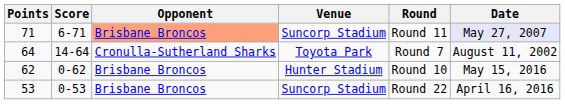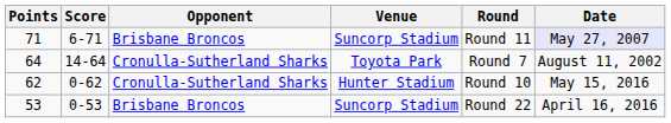 <table class="wikitable" style="text-align: center; font-size:100%">
 <tr>
 <th>Points</th>
 <th>Score</th>
 <th>Opponent</th>
 <th>Venue</th>
 <th>Round</th>
 <th>Date</th>
 </tr>
 <tr>
 <td>71</td>
 <td>6-71</td>
-<td align=left style="background: lightsalmon;"> <a href='#'>Brisbane Broncos</a></td>
+<td align=left> <a href='#'>Brisbane Broncos</a></td>
 <td><a href='#'>Suncorp Stadium</a></td>
 <td>Round 11</td>
 <td style="background: lavender;">May 27, 2007</td>
 </tr>
 <tr>
 <td>64</td>
 <td>14-64</td>
 <td align=left> <a href='#'>Cronulla-Sutherland Sharks</a></td>
 <td><a href='#'>Toyota Park</a></td>
 <td>Round 7</td>
 <td>August 11, 2002</td>
 </tr>
 <tr>
 <td>62</td>
 <td>0-62</td>
-<td align=left> <a href='#'>Brisbane Broncos</a></td>
+<td align=left> <a href='#'>Cronulla-Sutherland Sharks</a></td>
 <td><a href='#'>Hunter Stadium</a></td>
 <td>Round 10</td>
 <td>May 15, 2016</td>
 </tr>
 <tr>
 <td>53</td>
 <td>0-53</td>
 <td align=left> <a href='#'>Brisbane Broncos</a></td>
 <td><a href='#'>Suncorp Stadium</a></td>
 <td>Round 22</td>
 <td>April 16, 2016</td>
 </tr>
 </table>
